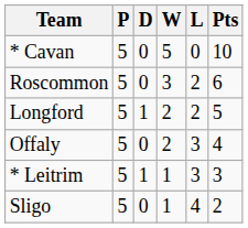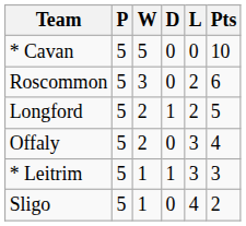 <table class="wikitable">
 <tr>
 <th>Team</th>
 <th>P</th>
+<th>W</th>
 <th>D</th>
-<th>W</th>
 <th>L</th>
 <th>Pts</th>
 </tr>
 <tr>
 <td>* Cavan</td>
 <td>5</td>
+<td>5</td>
 <td>0</td>
-<td>5</td>
 <td>0</td>
 <td>10</td>
 </tr>
 <tr>
 <td>Roscommon</td>
 <td>5</td>
+<td>3</td>
 <td>0</td>
-<td>3</td>
 <td>2</td>
 <td>6</td>
 </tr>
 <tr>
 <td>Longford</td>
 <td>5</td>
+<td>2</td>
 <td>1</td>
-<td>2</td>
 <td>2</td>
 <td>5</td>
 </tr>
 <tr>
 <td>Offaly</td>
 <td>5</td>
+<td>2</td>
 <td>0</td>
-<td>2</td>
 <td>3</td>
 <td>4</td>
 </tr>
 <tr>
 <td>* Leitrim</td>
 <td>5</td>
 <td>1</td>
 <td>1</td>
 <td>3</td>
 <td>3</td>
 </tr>
 <tr>
 <td>Sligo</td>
 <td>5</td>
+<td>1</td>
 <td>0</td>
-<td>1</td>
 <td>4</td>
 <td>2</td>
 </tr>
 </table>
